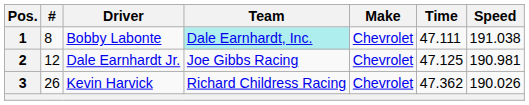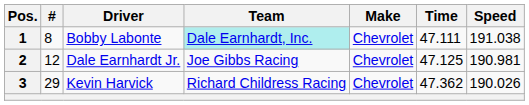 <table class="wikitable" style="font-size:95%">
 <tr>
 <th>Pos.</th>
 <th>#</th>
 <th>Driver</th>
 <th>Team</th>
 <th>Make</th>
 <th>Time</th>
 <th>Speed</th>
 </tr>
 <tr>
 <th>1</th>
 <td>8</td>
 <td><a href='#'>Bobby Labonte</a></td>
 <td style="background: paleturquoise;"><a href='#'>Dale Earnhardt, Inc.</a></td>
 <td><a href='#'>Chevrolet</a></td>
 <td>47.111</td>
 <td>191.038</td>
 </tr>
 <tr>
 <th>2</th>
 <td>12</td>
 <td><a href='#'>Dale Earnhardt Jr.</a></td>
 <td><a href='#'>Joe Gibbs Racing</a></td>
 <td><a href='#'>Chevrolet</a></td>
 <td>47.125</td>
 <td>190.981</td>
 </tr>
 <tr>
 <th>3</th>
-<td>26</td>
+<td>29</td>
 <td><a href='#'>Kevin Harvick</a></td>
 <td><a href='#'>Richard Childress Racing</a></td>
 <td><a href='#'>Chevrolet</a></td>
 <td>47.362</td>
 <td>190.026</td>
 </tr>
 <tr>
 <th colspan="7"></th>
 </tr>
 </table>
